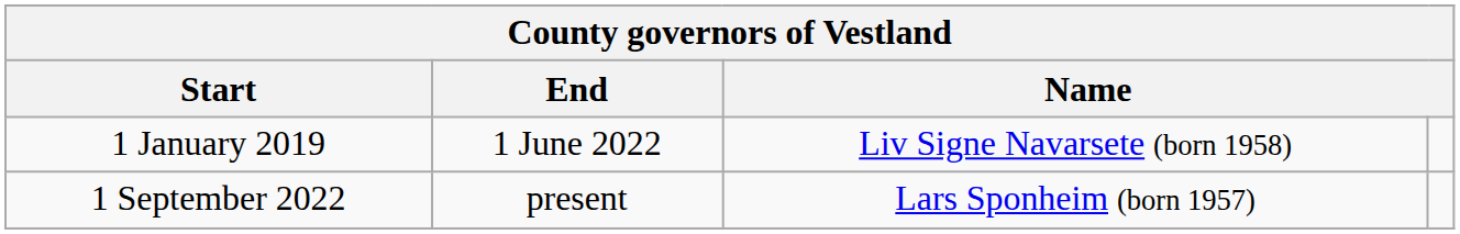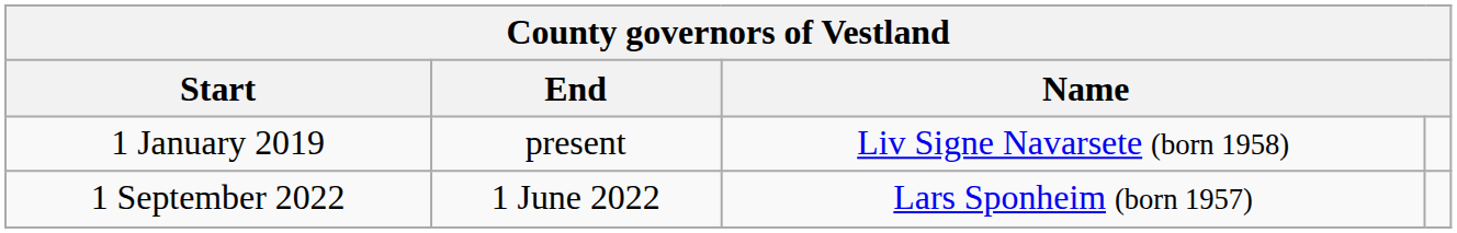 <table class="wikitable" style="text-align:center; width:75%;">
 <tr>
 <th colspan=5>County governors of Vestland</th>
 </tr>
 <tr>
 <th>Start</th>
 <th>End</th>
 <th colspan="2">Name</th>
 </tr>
 <tr>
 <td>1 January 2019</td>
-<td>1 June 2022</td>
+<td>present</td>
 <td><a href='#'>Liv Signe Navarsete</a> <small>(born 1958)</small></td>
 <td></td>
 </tr>
 <tr>
 <td>1 September 2022</td>
-<td>present</td>
+<td>1 June 2022</td>
 <td><a href='#'>Lars Sponheim</a> <small>(born 1957)</small></td>
 <td></td>
 </tr>
 </table>
